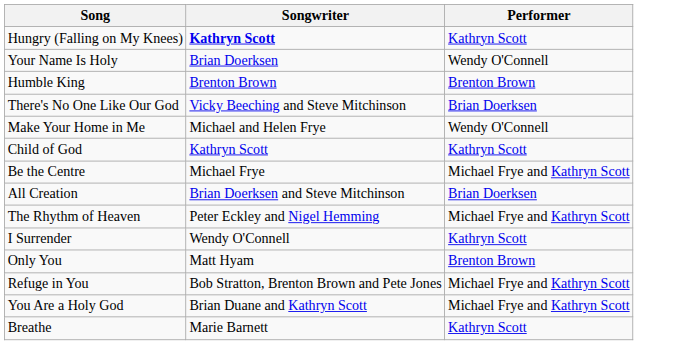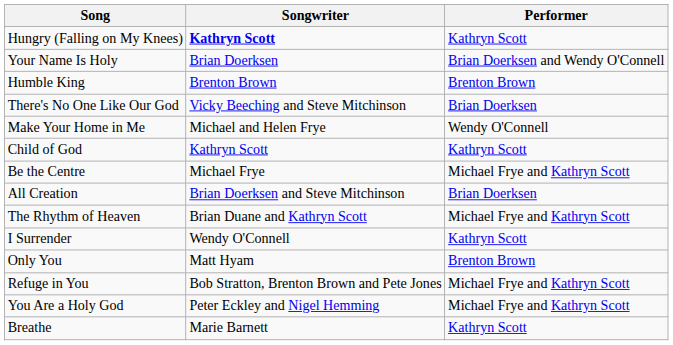 <table class="wikitable">
 <tr>
 <th>Song</th>
 <th>Songwriter</th>
 <th>Performer</th>
 </tr>
 <tr>
 <td>Hungry (Falling on My Knees)</td>
 <td><strong><a href='#'>Kathryn Scott</a></strong></td>
 <td><a href='#'>Kathryn Scott</a></td>
 </tr>
 <tr>
 <td>Your Name Is Holy</td>
 <td><a href='#'>Brian Doerksen</a></td>
-<td>Wendy O'Connell</td>
+<td><a href='#'>Brian Doerksen</a> and Wendy O'Connell</td>
 </tr>
 <tr>
 <td>Humble King</td>
 <td><a href='#'>Brenton Brown</a></td>
 <td><a href='#'>Brenton Brown</a></td>
 </tr>
 <tr>
 <td>There's No One Like Our God</td>
 <td><a href='#'>Vicky Beeching</a> and Steve Mitchinson</td>
 <td><a href='#'>Brian Doerksen</a></td>
 </tr>
 <tr>
 <td>Make Your Home in Me</td>
 <td>Michael and Helen Frye</td>
 <td>Wendy O'Connell</td>
 </tr>
 <tr>
 <td>Child of God</td>
 <td><a href='#'>Kathryn Scott</a></td>
 <td><a href='#'>Kathryn Scott</a></td>
 </tr>
 <tr>
 <td>Be the Centre</td>
 <td>Michael Frye</td>
 <td>Michael Frye and <a href='#'>Kathryn Scott</a></td>
 </tr>
 <tr>
 <td>All Creation</td>
 <td><a href='#'>Brian Doerksen</a> and Steve Mitchinson</td>
 <td><a href='#'>Brian Doerksen</a></td>
 </tr>
 <tr>
 <td>The Rhythm of Heaven</td>
-<td>Peter Eckley and <a href='#'>Nigel Hemming</a></td>
+<td>Brian Duane and <a href='#'>Kathryn Scott</a></td>
 <td>Michael Frye and <a href='#'>Kathryn Scott</a></td>
 </tr>
 <tr>
 <td>I Surrender</td>
 <td>Wendy O'Connell</td>
 <td><a href='#'>Kathryn Scott</a></td>
 </tr>
 <tr>
 <td>Only You</td>
 <td>Matt Hyam</td>
 <td><a href='#'>Brenton Brown</a></td>
 </tr>
 <tr>
 <td>Refuge in You</td>
 <td>Bob Stratton, Brenton Brown and Pete Jones</td>
 <td>Michael Frye and <a href='#'>Kathryn Scott</a></td>
 </tr>
 <tr>
 <td>You Are a Holy God</td>
-<td>Brian Duane and <a href='#'>Kathryn Scott</a></td>
+<td>Peter Eckley and <a href='#'>Nigel Hemming</a></td>
 <td>Michael Frye and <a href='#'>Kathryn Scott</a></td>
 </tr>
 <tr>
 <td>Breathe</td>
 <td>Marie Barnett</td>
 <td><a href='#'>Kathryn Scott</a></td>
 </tr>
 </table>
